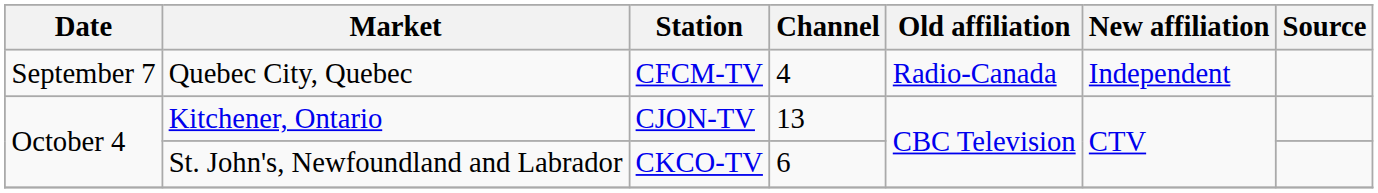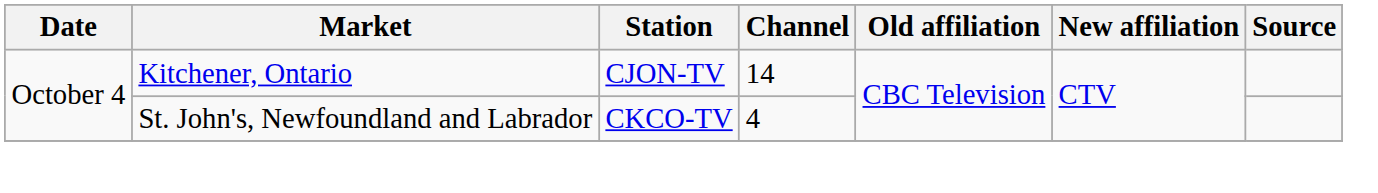 <table class="wikitable">
 <tr>
 <th>Date</th>
 <th>Market</th>
 <th>Station</th>
 <th>Channel</th>
 <th>Old affiliation</th>
 <th>New affiliation</th>
 <th>Source</th>
 </tr>
 <tr>
-<td>September 7</td>
-<td>Quebec City, Quebec</td>
-<td><a href='#'>CFCM-TV</a></td>
-<td>4</td>
-<td><a href='#'>Radio-Canada</a></td>
-<td><a href='#'>Independent</a></td>
-<td></td>
-</tr>
-<tr>
 <td rowspan=2>October 4</td>
 <td><a href='#'>Kitchener, Ontario</a></td>
 <td><a href='#'>CJON-TV</a></td>
-<td>13</td>
+<td>14</td>
 <td rowspan=2><a href='#'>CBC Television</a></td>
 <td rowspan=2><a href='#'>CTV</a></td>
 <td></td>
 </tr>
 <tr>
 <td>St. John's, Newfoundland and Labrador</td>
 <td><a href='#'>CKCO-TV</a></td>
-<td>6</td>
+<td>4</td>
 <td></td>
 </tr>
 <tr>
 </tr>
 </table>
